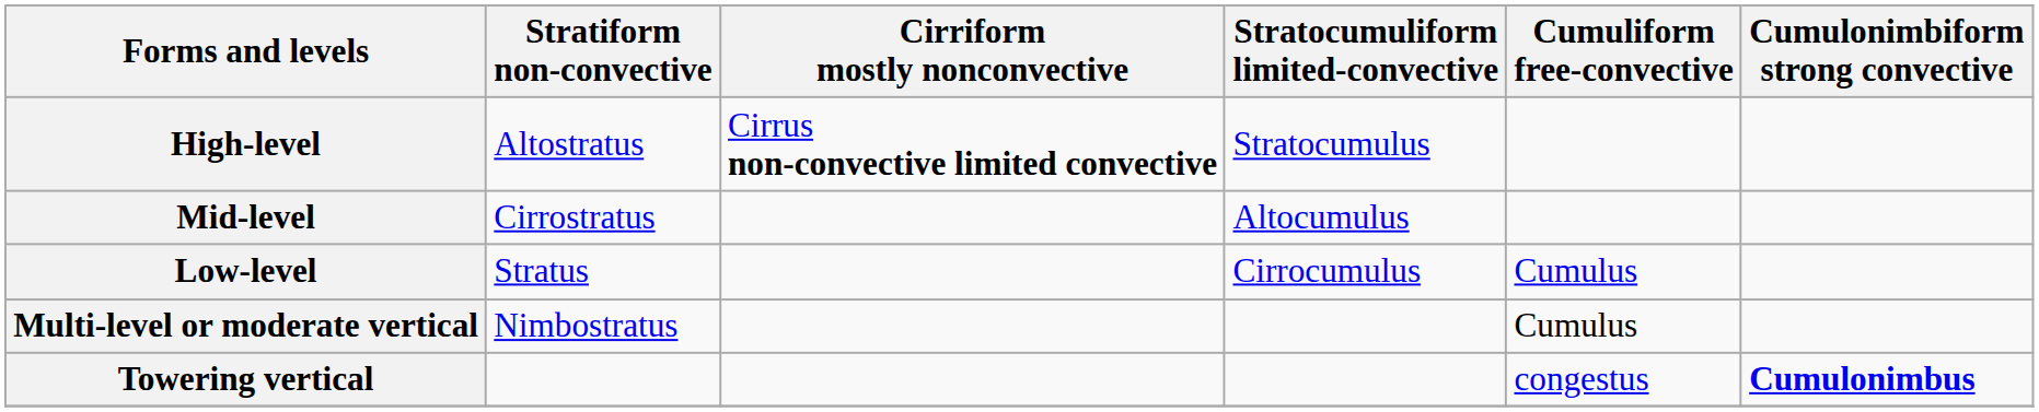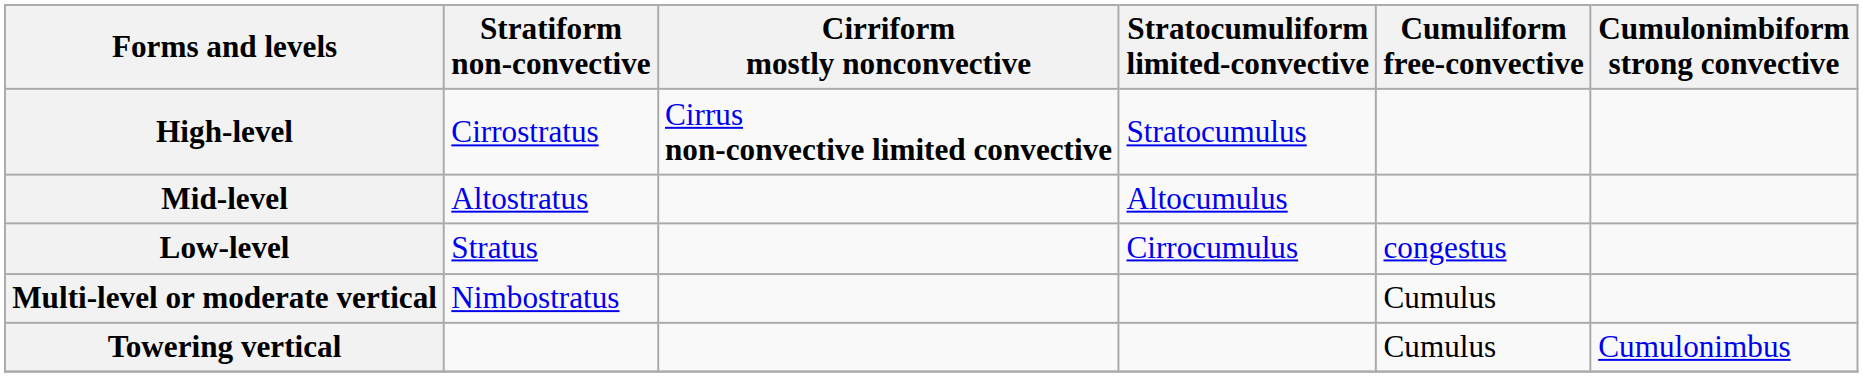 <table class="wikitable">
 <tr>
 <th>Forms and levels</th>
 <th>Stratiform <br> non-convective</th>
 <th>Cirriform <br> mostly nonconvective</th>
 <th>Stratocumuliform <br> limited-convective</th>
 <th>Cumuliform <br> free-convective</th>
 <th>Cumulonimbiform <br> strong convective</th>
 </tr>
 <tr>
 <th>High-level</th>
-<td><a href='#'>Altostratus</a></td>
+<td><a href='#'>Cirrostratus</a></td>
 <td><a href='#'>Cirrus</a><br> <strong>non-convective</strong> <strong>limited convective</strong></td>
 <td><a href='#'>Stratocumulus</a></td>
 <td></td>
 <td></td>
 </tr>
 <tr>
 <th>Mid-level</th>
-<td><a href='#'>Cirrostratus</a></td>
+<td><a href='#'>Altostratus</a></td>
 <td></td>
 <td><a href='#'>Altocumulus</a></td>
 <td></td>
 </tr>
 <tr>
 <th>Low-level</th>
 <td><a href='#'>Stratus</a></td>
 <td></td>
 <td><a href='#'>Cirrocumulus</a></td>
-<td><a href='#'>Cumulus</a></td>
+<td Cumulus{{blist><a href='#'>congestus</a></td>
 <td></td>
 </tr>
 <tr>
 <th>Multi-level or moderate vertical</th>
 <td><a href='#'>Nimbostratus</a></td>
 <td></td>
 <td></td>
 <td>Cumulus</td>
 <td></td>
 </tr>
 <tr>
 <th>Towering vertical</th>
 <td></td>
 <td></td>
 <td></td>
-<td Cumulus{{blist><a href='#'>congestus</a></td>
-<td><strong><a href='#'>Cumulonimbus</a></strong></td>
+<td>Cumulus</td>
+<td><a href='#'>Cumulonimbus</a></td>
 </tr>
 <tr>
 </tr>
 </table>
